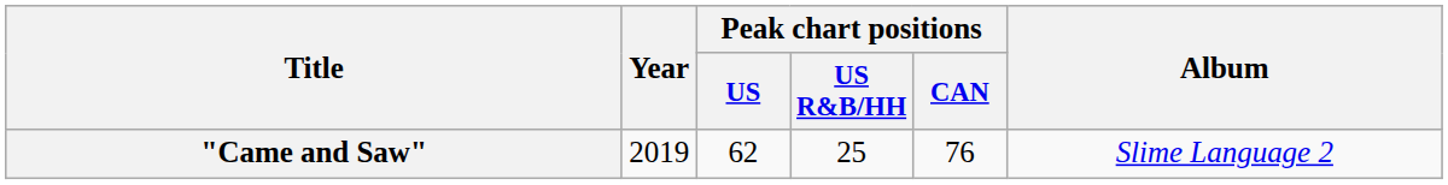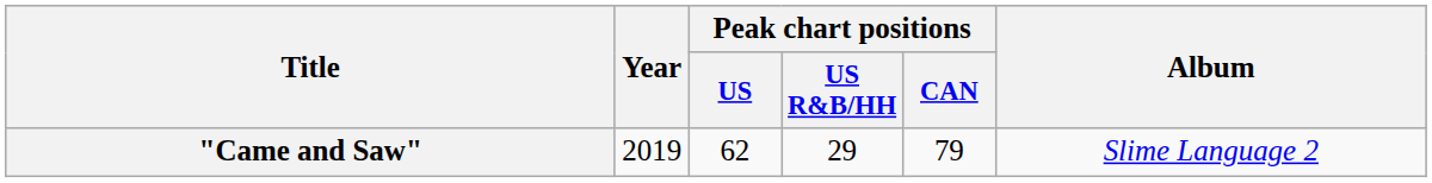 <table class="wikitable plainrowheaders" style="text-align:center;">
 <tr>
 <th scope="col" rowspan="2" style="width:20em;">Title</th>
 <th scope="col" rowspan="2" style="width:2em;">Year</th>
 <th scope="col" colspan="3">Peak chart positions</th>
 <th scope="col" rowspan="2" style="width:14em;">Album</th>
 </tr>
 <tr>
 <th style="width:3em; font-size:90%"><a href='#'>US</a><br></th>
 <th style="width:3em; font-size:90%"><a href='#'>US<br>R&B/HH</a><br></th>
 <th style="width:3em;font-size:90%;"><a href='#'>CAN</a><br></th>
 </tr>
 <tr>
 <th scope="row">"Came and Saw"<br></th>
 <td>2019</td>
 <td>62</td>
-<td>25</td>
-<td>76</td>
+<td>29</td>
+<td>79</td>
 <td><em><a href='#'>Slime Language 2</a></em></td>
 </tr>
 </table>
